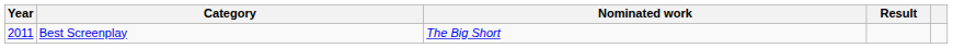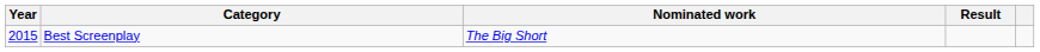 <table class=wikitable>
 <tr>
 <th scope="col" style="width:1em;">Year</th>
 <th scope="col" style="width:34em;">Category</th>
 <th scope="col" style="width:39em;">Nominated work</th>
 <th scope="col" style="width:5em;">Result</th>
 <th scope="col" style="width:1em;"></th>
 </tr>
 <tr>
-<td><a href='#'>2011</a></td>
+<td><a href='#'>2015</a></td>
 <td><a href='#'>Best Screenplay</a></td>
 <td><em><a href='#'>The Big Short</a></em></td>
 <td></td>
 <td></td>
 </tr>
 </table>
